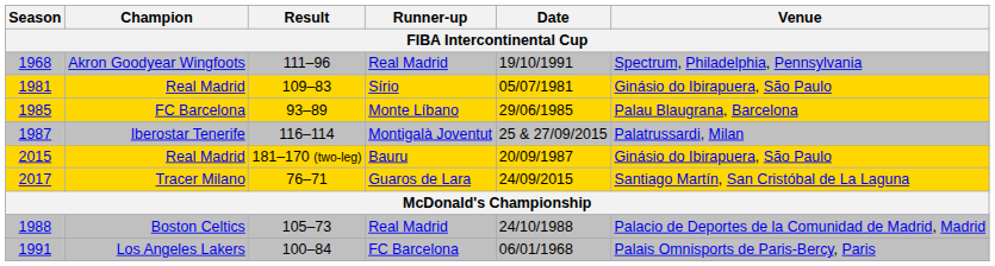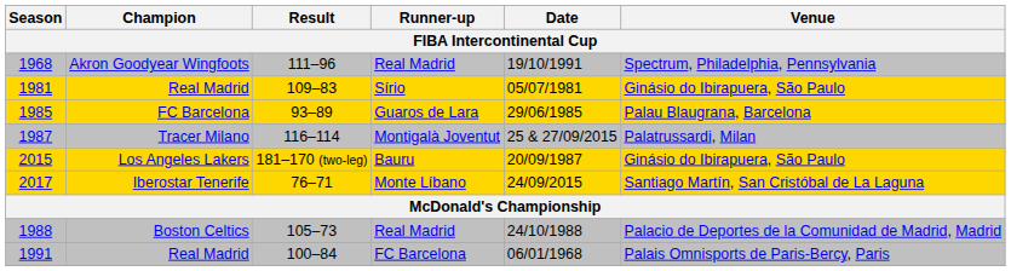 <table class="wikitable" style="font-size:90%">
 <tr>
 <th>Season</th>
 <th>Champion</th>
 <th>Result</th>
 <th>Runner-up</th>
 <th>Date</th>
 <th colspan=2>Venue</th>
 </tr>
 <tr>
 <th colspan=7>FIBA Intercontinental Cup</th>
 </tr>
 <tr bgcolor=silver>
 <td style="text-align:center;"><a href='#'>1968</a></td>
 <td align=right><a href='#'>Akron Goodyear Wingfoots</a> </td>
 <td align=center>111–96</td>
 <td> <a href='#'>Real Madrid</a></td>
 <td>19/10/1991</td>
 <td colspan=2><a href='#'>Spectrum</a>, <a href='#'>Philadelphia</a>, <a href='#'>Pennsylvania</a></td>
 </tr>
 <tr bgcolor=gold>
 <td style="text-align:center;"><a href='#'>1981</a></td>
 <td align=right><a href='#'>Real Madrid</a> </td>
 <td align=center>109–83</td>
 <td> <a href='#'>Sírio</a></td>
 <td>05/07/1981</td>
 <td colspan=2><a href='#'>Ginásio do Ibirapuera</a>, <a href='#'>São Paulo</a></td>
 </tr>
 <tr bgcolor=gold>
 <td style="text-align:center;"><a href='#'>1985</a></td>
 <td align=right><a href='#'>FC Barcelona</a> </td>
 <td align=center>93–89</td>
-<td> <a href='#'>Monte Líbano</a></td>
+<td> <a href='#'>Guaros de Lara</a></td>
 <td>29/06/1985</td>
 <td colspan=2><a href='#'>Palau Blaugrana</a>, <a href='#'>Barcelona</a></td>
 </tr>
 <tr bgcolor=silver>
 <td style="text-align:center;"><a href='#'>1987</a></td>
-<td align=right><a href='#'>Iberostar Tenerife</a> </td>
+<td align=right><a href='#'>Tracer Milano</a> </td>
 <td align=center>116–114</td>
 <td> <a href='#'>Montigalà Joventut</a></td>
 <td>25 & 27/09/2015</td>
 <td colspan=2><a href='#'>Palatrussardi</a>, <a href='#'>Milan</a></td>
 </tr>
 <tr bgcolor=gold>
 <td style="text-align:center;"><a href='#'>2015</a></td>
-<td align=right><a href='#'>Real Madrid</a> </td>
+<td align=right><a href='#'>Los Angeles Lakers</a> </td>
 <td align=center>181–170 <small>(two-leg)</small></td>
 <td> <a href='#'>Bauru</a></td>
 <td>20/09/1987</td>
 <td colspan=2><a href='#'>Ginásio do Ibirapuera</a>, <a href='#'>São Paulo</a></td>
 </tr>
 <tr bgcolor=gold>
 <td style="text-align:center;"><a href='#'>2017</a></td>
-<td align=right><a href='#'>Tracer Milano</a> </td>
+<td align=right><a href='#'>Iberostar Tenerife</a> </td>
 <td align=center>76–71</td>
-<td> <a href='#'>Guaros de Lara</a></td>
+<td> <a href='#'>Monte Líbano</a></td>
 <td>24/09/2015</td>
 <td colspan=2><a href='#'>Santiago Martín</a>, <a href='#'>San Cristóbal de La Laguna</a></td>
 </tr>
 <tr>
 <th colspan=7>McDonald's Championship</th>
 </tr>
 <tr bgcolor=silver>
 <td style="text-align:center;"><a href='#'>1988</a></td>
 <td align=right><a href='#'>Boston Celtics</a> </td>
 <td align=center>105–73</td>
 <td> <a href='#'>Real Madrid</a></td>
 <td>24/10/1988</td>
 <td colspan=2><a href='#'>Palacio de Deportes de la Comunidad de Madrid</a>, <a href='#'>Madrid</a></td>
 </tr>
 <tr bgcolor=silver>
 <td style="text-align:center;"><a href='#'>1991</a></td>
-<td align=right><a href='#'>Los Angeles Lakers</a> </td>
+<td align=right><a href='#'>Real Madrid</a> </td>
 <td align=center>100–84</td>
 <td> <a href='#'>FC Barcelona</a></td>
 <td>06/01/1968</td>
 <td colspan=2><a href='#'>Palais Omnisports de Paris-Bercy</a>, <a href='#'>Paris</a></td>
 </tr>
 <tr>
 </tr>
 </table>
